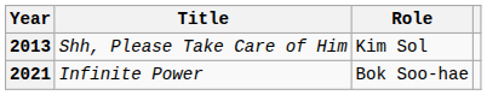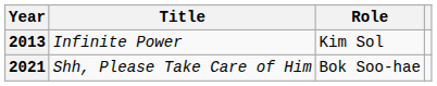 <table class="wikitable plainrowheaders">
 <tr>
 <th scope="col">Year</th>
 <th scope="col">Title</th>
 <th scope="col">Role</th>
 <th scope="col" class="unsortable"></th>
 </tr>
 <tr>
 <th scope="row">2013</th>
-<td><em>Shh, Please Take Care of Him</em></td>
+<td><em>Infinite Power</em></td>
 <td>Kim Sol</td>
 <td style="text-align:center"></td>
 </tr>
 <tr>
 <th scope="row">2021</th>
-<td><em>Infinite Power</em></td>
+<td><em>Shh, Please Take Care of Him</em></td>
 <td>Bok Soo-hae</td>
 <td style="text-align:center"></td>
 </tr>
 </table>
